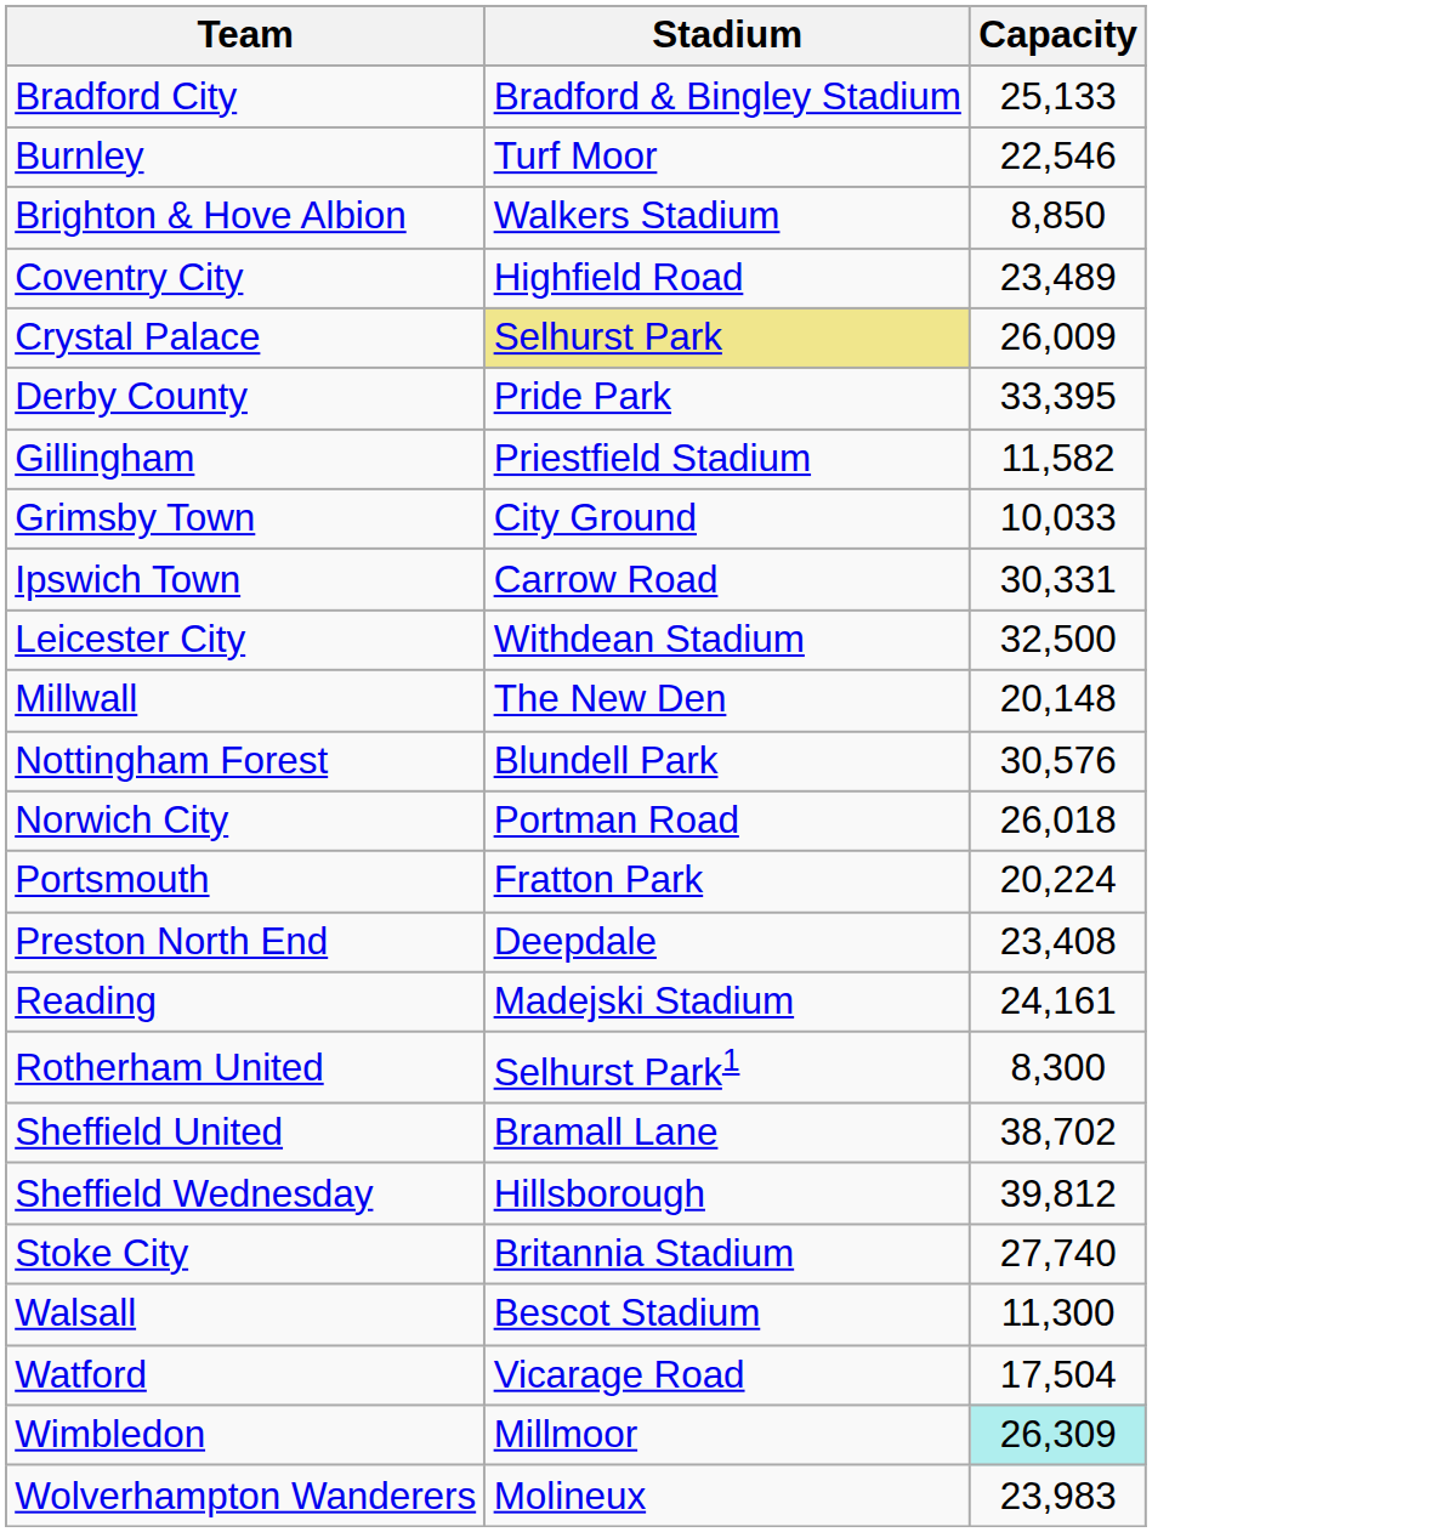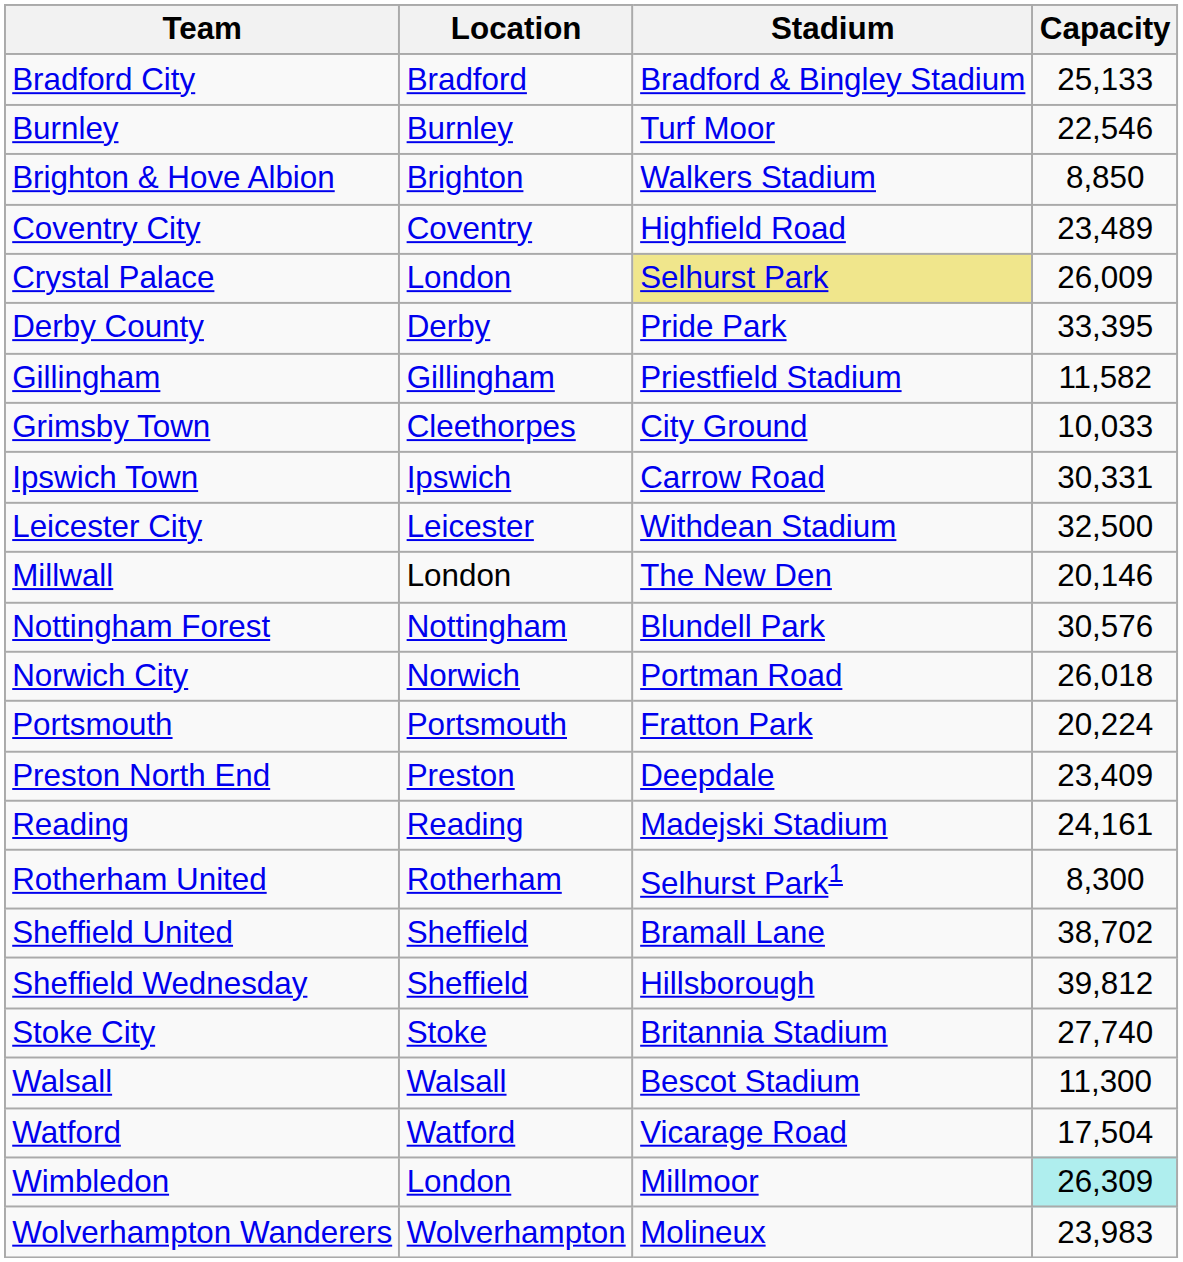 <table class="wikitable sortable" style="text-align: left;">
 <tr>
 <th>Team</th>
+<th>Location</th>
 <th>Stadium</th>
 <th>Capacity</th>
 </tr>
 <tr>
 <td><a href='#'>Bradford City</a></td>
+<td><a href='#'>Bradford</a></td>
 <td><a href='#'>Bradford & Bingley Stadium</a></td>
 <td align=center>25,133</td>
 </tr>
 <tr>
+<td><a href='#'>Burnley</a></td>
 <td><a href='#'>Burnley</a></td>
 <td><a href='#'>Turf Moor</a></td>
 <td align=center>22,546</td>
 </tr>
 <tr>
 <td><a href='#'>Brighton & Hove Albion</a></td>
+<td><a href='#'>Brighton</a></td>
 <td><a href='#'>Walkers Stadium</a></td>
 <td align=center>8,850</td>
 </tr>
 <tr>
 <td><a href='#'>Coventry City</a></td>
+<td><a href='#'>Coventry</a></td>
 <td><a href='#'>Highfield Road</a></td>
 <td align=center>23,489</td>
 </tr>
 <tr>
 <td><a href='#'>Crystal Palace</a></td>
+<td><a href='#'>London</a></td>
 <td style="background: khaki;"><a href='#'>Selhurst Park</a></td>
 <td align=center>26,009</td>
 </tr>
 <tr>
 <td><a href='#'>Derby County</a></td>
+<td><a href='#'>Derby</a></td>
 <td><a href='#'>Pride Park</a></td>
 <td align=center>33,395</td>
 </tr>
 <tr>
+<td><a href='#'>Gillingham</a></td>
 <td><a href='#'>Gillingham</a></td>
 <td><a href='#'>Priestfield Stadium</a></td>
 <td align=center>11,582</td>
 </tr>
 <tr>
 <td><a href='#'>Grimsby Town</a></td>
+<td><a href='#'>Cleethorpes</a></td>
 <td><a href='#'>City Ground</a></td>
 <td align=center>10,033</td>
 </tr>
 <tr>
 <td><a href='#'>Ipswich Town</a></td>
+<td><a href='#'>Ipswich</a></td>
 <td><a href='#'>Carrow Road</a></td>
 <td align=center>30,331</td>
 </tr>
 <tr>
 <td><a href='#'>Leicester City</a></td>
+<td><a href='#'>Leicester</a></td>
 <td><a href='#'>Withdean Stadium</a></td>
 <td align=center>32,500</td>
 </tr>
 <tr>
 <td><a href='#'>Millwall</a></td>
+<td>London</td>
 <td><a href='#'>The New Den</a></td>
-<td align=center>20,148</td>
+<td align=center>20,146</td>
 </tr>
 <tr>
 <td><a href='#'>Nottingham Forest</a></td>
+<td><a href='#'>Nottingham</a></td>
 <td><a href='#'>Blundell Park</a></td>
 <td align=center>30,576</td>
 </tr>
 <tr>
 <td><a href='#'>Norwich City</a></td>
+<td><a href='#'>Norwich</a></td>
 <td><a href='#'>Portman Road</a></td>
 <td align=center>26,018</td>
 </tr>
 <tr>
+<td><a href='#'>Portsmouth</a></td>
 <td><a href='#'>Portsmouth</a></td>
 <td><a href='#'>Fratton Park</a></td>
 <td align=center>20,224</td>
 </tr>
 <tr>
 <td><a href='#'>Preston North End</a></td>
+<td><a href='#'>Preston</a></td>
 <td><a href='#'>Deepdale</a></td>
-<td align=center>23,408</td>
+<td align=center>23,409</td>
 </tr>
 <tr>
+<td><a href='#'>Reading</a></td>
 <td><a href='#'>Reading</a></td>
 <td><a href='#'>Madejski Stadium</a></td>
 <td align=center>24,161</td>
 </tr>
 <tr>
 <td><a href='#'>Rotherham United</a></td>
+<td><a href='#'>Rotherham</a></td>
 <td><a href='#'>Selhurst Park</a><sup><a href='#'>1</a></sup></td>
 <td align=center>8,300</td>
 </tr>
 <tr>
 <td><a href='#'>Sheffield United</a></td>
+<td><a href='#'>Sheffield</a></td>
 <td><a href='#'>Bramall Lane</a></td>
 <td align=center>38,702</td>
 </tr>
 <tr>
 <td><a href='#'>Sheffield Wednesday</a></td>
+<td><a href='#'>Sheffield</a></td>
 <td><a href='#'>Hillsborough</a></td>
 <td align=center>39,812</td>
 </tr>
 <tr>
 <td><a href='#'>Stoke City</a></td>
+<td><a href='#'>Stoke</a></td>
 <td><a href='#'>Britannia Stadium</a></td>
 <td align=center>27,740</td>
 </tr>
 <tr>
+<td><a href='#'>Walsall</a></td>
 <td><a href='#'>Walsall</a></td>
 <td><a href='#'>Bescot Stadium</a></td>
 <td align=center>11,300</td>
 </tr>
 <tr>
 <td><a href='#'>Watford</a></td>
+<td><a href='#'>Watford</a></td>
 <td><a href='#'>Vicarage Road</a></td>
 <td align=center>17,504</td>
 </tr>
 <tr>
 <td><a href='#'>Wimbledon</a></td>
+<td><a href='#'>London</a></td>
 <td><a href='#'>Millmoor</a></td>
 <td align=center style="background: paleturquoise;">26,309</td>
 </tr>
 <tr>
 <td><a href='#'>Wolverhampton Wanderers</a></td>
+<td><a href='#'>Wolverhampton</a></td>
 <td><a href='#'>Molineux</a></td>
 <td align=center>23,983</td>
 </tr>
 </table>
